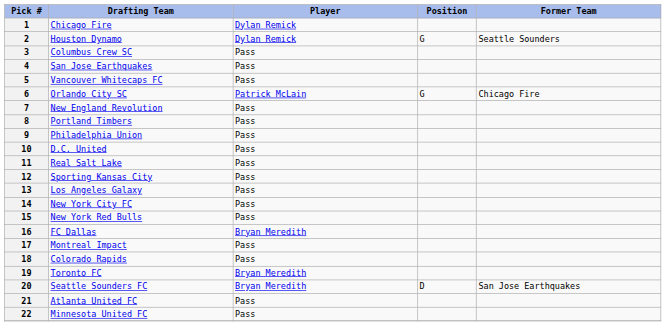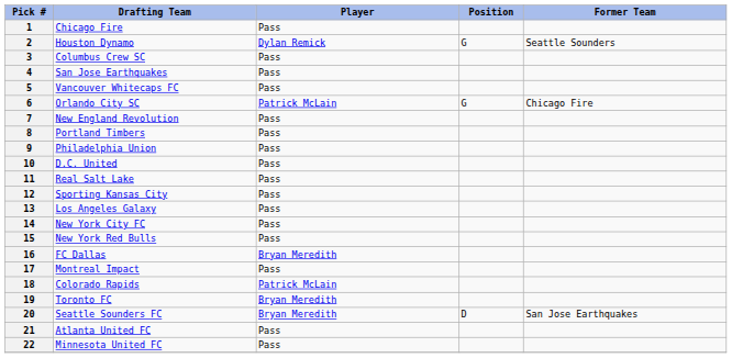 <table class="wikitable sortable" style="width: 80%">
 <tr>
 <th style="background:#A8BDEC;" width=6%>Pick #</th>
 <th width=25% style="background:#A8BDEC;">Drafting Team</th>
 <th width=25% style="background:#A8BDEC;">Player</th>
 <th width=8% style="background:#A8BDEC;">Position</th>
 <th width=25% style="background:#A8BDEC;">Former Team</th>
 </tr>
 <tr>
 <th>1</th>
 <td><a href='#'>Chicago Fire</a></td>
-<td><a href='#'>Dylan Remick</a></td>
+<td>Pass</td>
 <td></td>
 <td></td>
 </tr>
 <tr>
 <th>2</th>
 <td><a href='#'>Houston Dynamo</a></td>
 <td><a href='#'>Dylan Remick</a></td>
 <td>G</td>
 <td>Seattle Sounders</td>
 </tr>
 <tr>
 <th>3</th>
 <td><a href='#'>Columbus Crew SC</a></td>
 <td>Pass</td>
 <td></td>
 <td></td>
 </tr>
 <tr>
 <th>4</th>
 <td><a href='#'>San Jose Earthquakes</a></td>
 <td>Pass</td>
 <td></td>
 <td></td>
 </tr>
 <tr>
 <th>5</th>
 <td><a href='#'>Vancouver Whitecaps FC</a></td>
 <td>Pass</td>
 <td></td>
 <td></td>
 </tr>
 <tr>
 <th>6</th>
 <td><a href='#'>Orlando City SC</a></td>
 <td><a href='#'>Patrick McLain</a></td>
 <td>G</td>
 <td>Chicago Fire</td>
 </tr>
 <tr>
 <th>7</th>
 <td><a href='#'>New England Revolution</a></td>
 <td>Pass</td>
 <td></td>
 <td></td>
 </tr>
 <tr>
 <th>8</th>
 <td><a href='#'>Portland Timbers</a></td>
 <td>Pass</td>
 <td></td>
 <td></td>
 </tr>
 <tr>
 <th>9</th>
 <td><a href='#'>Philadelphia Union</a></td>
 <td>Pass</td>
 <td></td>
 <td></td>
 </tr>
 <tr>
 <th>10</th>
 <td><a href='#'>D.C. United</a></td>
 <td>Pass</td>
 <td></td>
 <td></td>
 </tr>
 <tr>
 <th>11</th>
 <td><a href='#'>Real Salt Lake</a></td>
 <td>Pass</td>
 <td></td>
 <td></td>
 </tr>
 <tr>
 <th>12</th>
 <td><a href='#'>Sporting Kansas City</a></td>
 <td>Pass</td>
 <td></td>
 <td></td>
 </tr>
 <tr>
 <th>13</th>
 <td><a href='#'>Los Angeles Galaxy</a></td>
 <td>Pass</td>
 <td></td>
 <td></td>
 </tr>
 <tr>
 <th>14</th>
 <td><a href='#'>New York City FC</a></td>
 <td>Pass</td>
 <td></td>
 <td></td>
 </tr>
 <tr>
 <th>15</th>
 <td><a href='#'>New York Red Bulls</a></td>
 <td>Pass</td>
 <td></td>
 <td></td>
 </tr>
 <tr>
 <th>16</th>
 <td><a href='#'>FC Dallas</a></td>
 <td><a href='#'>Bryan Meredith</a></td>
 <td></td>
 <td></td>
 </tr>
 <tr>
 <th>17</th>
 <td><a href='#'>Montreal Impact</a></td>
 <td>Pass</td>
 <td></td>
 <td></td>
 </tr>
 <tr>
 <th>18</th>
 <td><a href='#'>Colorado Rapids</a></td>
-<td>Pass</td>
+<td><a href='#'>Patrick McLain</a></td>
 <td></td>
 <td></td>
 </tr>
 <tr>
 <th>19</th>
 <td><a href='#'>Toronto FC</a></td>
 <td><a href='#'>Bryan Meredith</a></td>
 <td></td>
 <td></td>
 </tr>
 <tr>
 <th>20</th>
 <td><a href='#'>Seattle Sounders FC</a></td>
 <td><a href='#'>Bryan Meredith</a></td>
 <td>D</td>
 <td>San Jose Earthquakes</td>
 </tr>
 <tr>
 <th>21</th>
 <td><a href='#'>Atlanta United FC</a></td>
 <td>Pass</td>
 <td></td>
 <td></td>
 </tr>
 <tr>
 <th>22</th>
 <td><a href='#'>Minnesota United FC</a></td>
 <td>Pass</td>
 <td></td>
 <td></td>
 </tr>
 <tr>
 </tr>
 </table>
